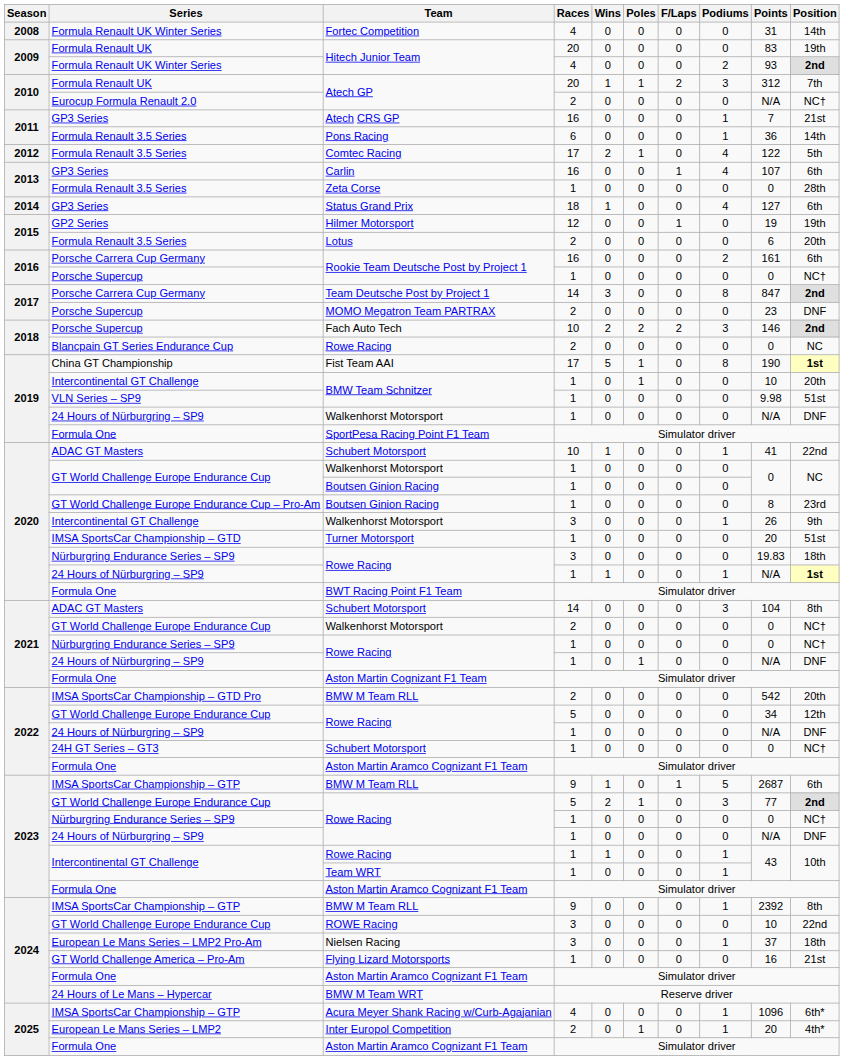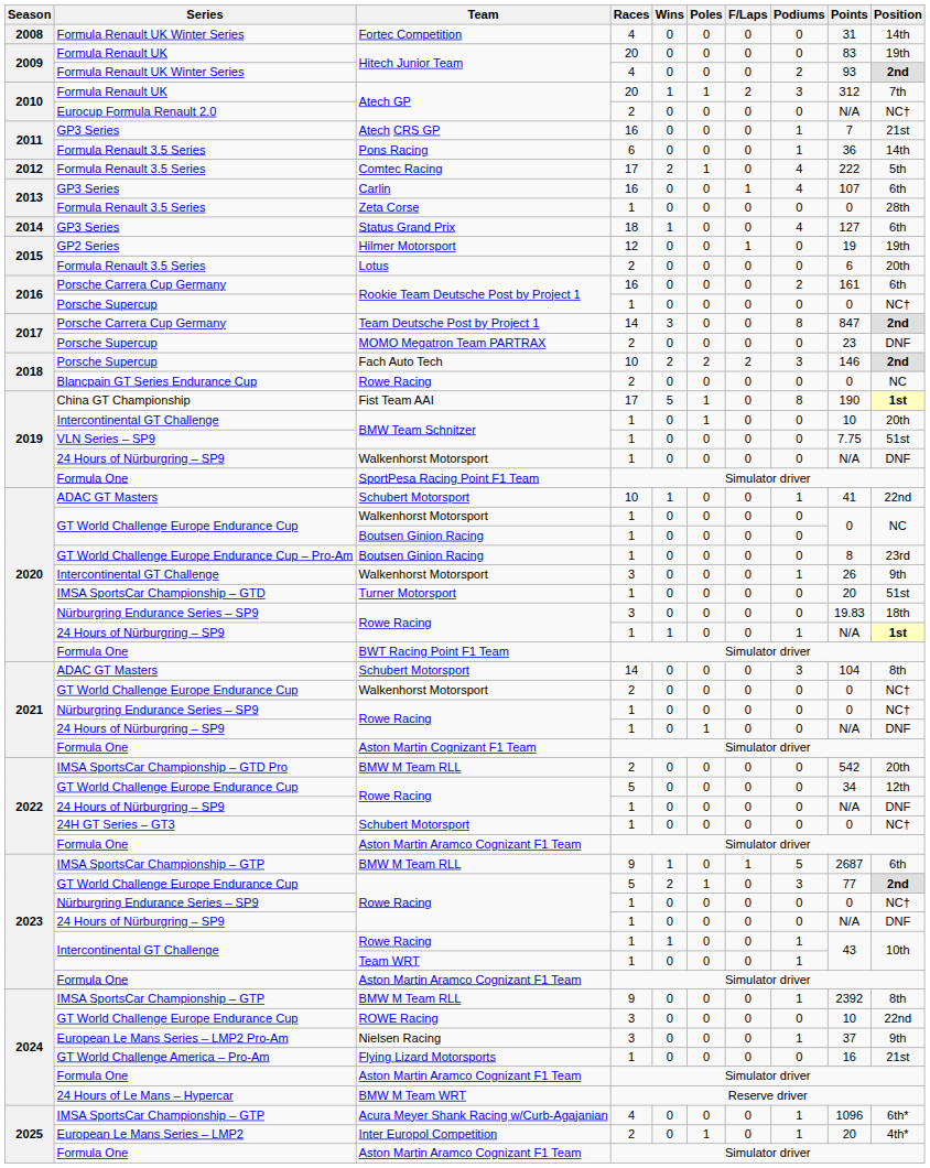 <table class="wikitable" style="font-size:90%; text-align:center">
 <tr>
 <th>Season</th>
 <th>Series</th>
 <th>Team</th>
 <th>Races</th>
 <th>Wins</th>
 <th>Poles</th>
 <th>F/Laps</th>
 <th>Podiums</th>
 <th>Points</th>
 <th>Position</th>
 </tr>
 <tr>
 <th>2008</th>
 <td align=left><a href='#'>Formula Renault UK Winter Series</a></td>
 <td align=left><a href='#'>Fortec Competition</a></td>
 <td>4</td>
 <td>0</td>
 <td>0</td>
 <td>0</td>
 <td>0</td>
 <td>31</td>
 <td>14th</td>
 </tr>
 <tr>
 <th rowspan=2>2009</th>
 <td align=left><a href='#'>Formula Renault UK</a></td>
 <td rowspan=2 align=left><a href='#'>Hitech Junior Team</a></td>
 <td>20</td>
 <td>0</td>
 <td>0</td>
 <td>0</td>
 <td>0</td>
 <td>83</td>
 <td>19th</td>
 </tr>
 <tr>
 <td align=left><a href='#'>Formula Renault UK Winter Series</a></td>
 <td>4</td>
 <td>0</td>
 <td>0</td>
 <td>0</td>
 <td>2</td>
 <td>93</td>
 <td style="background:#DFDFDF;"><strong>2nd</strong></td>
 </tr>
 <tr>
 <th rowspan=2>2010</th>
 <td align=left><a href='#'>Formula Renault UK</a></td>
 <td rowspan=2 align=left><a href='#'>Atech GP</a></td>
 <td>20</td>
 <td>1</td>
 <td>1</td>
 <td>2</td>
 <td>3</td>
 <td>312</td>
 <td>7th</td>
 </tr>
 <tr>
 <td align=left><a href='#'>Eurocup Formula Renault 2.0</a></td>
 <td>2</td>
 <td>0</td>
 <td>0</td>
 <td>0</td>
 <td>0</td>
 <td>N/A</td>
 <td>NC†</td>
 </tr>
 <tr>
 <th rowspan=2>2011</th>
 <td align=left><a href='#'>GP3 Series</a></td>
 <td align=left><a href='#'>Atech</a> <a href='#'>CRS GP</a></td>
 <td>16</td>
 <td>0</td>
 <td>0</td>
 <td>0</td>
 <td>1</td>
 <td>7</td>
 <td>21st</td>
 </tr>
 <tr>
 <td align=left><a href='#'>Formula Renault 3.5 Series</a></td>
 <td align=left><a href='#'>Pons Racing</a></td>
 <td>6</td>
 <td>0</td>
 <td>0</td>
 <td>0</td>
 <td>1</td>
 <td>36</td>
 <td>14th</td>
 </tr>
 <tr>
 <th>2012</th>
 <td align=left><a href='#'>Formula Renault 3.5 Series</a></td>
 <td align=left><a href='#'>Comtec Racing</a></td>
 <td>17</td>
 <td>2</td>
 <td>1</td>
 <td>0</td>
 <td>4</td>
-<td>122</td>
+<td>222</td>
 <td>5th</td>
 </tr>
 <tr>
 <th rowspan=2>2013</th>
 <td align=left><a href='#'>GP3 Series</a></td>
 <td align=left><a href='#'>Carlin</a></td>
 <td>16</td>
 <td>0</td>
 <td>0</td>
 <td>1</td>
 <td>4</td>
 <td>107</td>
 <td>6th</td>
 </tr>
 <tr>
 <td align=left><a href='#'>Formula Renault 3.5 Series</a></td>
 <td align=left><a href='#'>Zeta Corse</a></td>
 <td>1</td>
 <td>0</td>
 <td>0</td>
 <td>0</td>
 <td>0</td>
 <td>0</td>
 <td>28th</td>
 </tr>
 <tr>
 <th>2014</th>
 <td align=left><a href='#'>GP3 Series</a></td>
 <td align=left><a href='#'>Status Grand Prix</a></td>
 <td>18</td>
 <td>1</td>
 <td>0</td>
 <td>0</td>
 <td>4</td>
 <td>127</td>
 <td>6th</td>
 </tr>
 <tr>
 <th rowspan=2>2015</th>
 <td align=left><a href='#'>GP2 Series</a></td>
 <td align=left><a href='#'>Hilmer Motorsport</a></td>
 <td>12</td>
 <td>0</td>
 <td>0</td>
 <td>1</td>
 <td>0</td>
 <td>19</td>
 <td>19th</td>
 </tr>
 <tr>
 <td align=left><a href='#'>Formula Renault 3.5 Series</a></td>
 <td align=left><a href='#'>Lotus</a></td>
 <td>2</td>
 <td>0</td>
 <td>0</td>
 <td>0</td>
 <td>0</td>
 <td>6</td>
 <td>20th</td>
 </tr>
 <tr>
 <th rowspan=2>2016</th>
 <td align=left><a href='#'>Porsche Carrera Cup Germany</a></td>
 <td align=left rowspan=2><a href='#'>Rookie Team Deutsche Post by Project 1</a></td>
 <td>16</td>
 <td>0</td>
 <td>0</td>
 <td>0</td>
 <td>2</td>
 <td>161</td>
 <td>6th</td>
 </tr>
 <tr>
 <td align=left><a href='#'>Porsche Supercup</a></td>
 <td>1</td>
 <td>0</td>
 <td>0</td>
 <td>0</td>
 <td>0</td>
 <td>0</td>
 <td>NC†</td>
 </tr>
 <tr>
 <th rowspan=2>2017</th>
 <td align=left><a href='#'>Porsche Carrera Cup Germany</a></td>
 <td align=left><a href='#'>Team Deutsche Post by Project 1</a></td>
 <td>14</td>
 <td>3</td>
 <td>0</td>
 <td>0</td>
 <td>8</td>
 <td>847</td>
 <td style="background:#DFDFDF;"><strong>2nd</strong></td>
 </tr>
 <tr>
 <td align=left><a href='#'>Porsche Supercup</a></td>
 <td align=left><a href='#'>MOMO Megatron Team PARTRAX</a></td>
 <td>2</td>
 <td>0</td>
 <td>0</td>
 <td>0</td>
 <td>0</td>
 <td>23</td>
 <td>DNF</td>
 </tr>
 <tr>
 <th rowspan=2>2018</th>
 <td align=left><a href='#'>Porsche Supercup</a></td>
 <td align=left>Fach Auto Tech</td>
 <td>10</td>
 <td>2</td>
 <td>2</td>
 <td>2</td>
 <td>3</td>
 <td>146</td>
 <td style="background:#DFDFDF;"><strong>2nd</strong></td>
 </tr>
 <tr>
 <td align=left><a href='#'>Blancpain GT Series Endurance Cup</a></td>
 <td align=left><a href='#'>Rowe Racing</a></td>
 <td>2</td>
 <td>0</td>
 <td>0</td>
 <td>0</td>
 <td>0</td>
 <td>0</td>
 <td>NC</td>
 </tr>
 <tr>
 <th rowspan="5">2019</th>
 <td align=left>China GT Championship</td>
 <td align=left>Fist Team AAI</td>
 <td>17</td>
 <td>5</td>
 <td>1</td>
 <td>0</td>
 <td>8</td>
 <td>190</td>
 <td style="background:#FFFFBF;"><strong>1st</strong></td>
 </tr>
 <tr>
 <td align=left><a href='#'>Intercontinental GT Challenge</a></td>
 <td rowspan="2" align="left"><a href='#'>BMW Team Schnitzer</a></td>
 <td>1</td>
 <td>0</td>
 <td>1</td>
 <td>0</td>
 <td>0</td>
 <td>10</td>
 <td>20th</td>
 </tr>
 <tr>
 <td align=left><a href='#'>VLN Series – SP9</a></td>
 <td>1</td>
 <td>0</td>
 <td>0</td>
 <td>0</td>
 <td>0</td>
-<td>9.98</td>
+<td>7.75</td>
 <td>51st</td>
 </tr>
 <tr>
 <td align=left><a href='#'>24 Hours of Nürburgring – SP9</a></td>
 <td align=left>Walkenhorst Motorsport</td>
 <td>1</td>
 <td>0</td>
 <td>0</td>
 <td>0</td>
 <td>0</td>
 <td>N/A</td>
 <td>DNF</td>
 </tr>
 <tr>
 <td align=left><a href='#'>Formula One</a></td>
 <td align=left><a href='#'>SportPesa Racing Point F1 Team</a></td>
 <td colspan="7">Simulator driver</td>
 </tr>
 <tr>
 <th rowspan="9">2020</th>
 <td align=left><a href='#'>ADAC GT Masters</a></td>
 <td align=left><a href='#'>Schubert Motorsport</a></td>
 <td>10</td>
 <td>1</td>
 <td>0</td>
 <td>0</td>
 <td>1</td>
 <td>41</td>
 <td>22nd</td>
 </tr>
 <tr>
 <td rowspan=2 align=left><a href='#'>GT World Challenge Europe Endurance Cup</a></td>
 <td align=left>Walkenhorst Motorsport</td>
 <td>1</td>
 <td>0</td>
 <td>0</td>
 <td>0</td>
 <td>0</td>
 <td rowspan=2>0</td>
 <td rowspan=2>NC</td>
 </tr>
 <tr>
 <td align=left><a href='#'>Boutsen Ginion Racing</a></td>
 <td>1</td>
 <td>0</td>
 <td>0</td>
 <td>0</td>
 <td>0</td>
 </tr>
 <tr>
 <td align=left><a href='#'>GT World Challenge Europe Endurance Cup – Pro-Am</a></td>
 <td align=left><a href='#'>Boutsen Ginion Racing</a></td>
 <td>1</td>
 <td>0</td>
 <td>0</td>
 <td>0</td>
 <td>0</td>
 <td>8</td>
 <td>23rd</td>
 </tr>
 <tr>
 <td align=left><a href='#'>Intercontinental GT Challenge</a></td>
 <td align=left>Walkenhorst Motorsport</td>
 <td>3</td>
 <td>0</td>
 <td>0</td>
 <td>0</td>
 <td>1</td>
 <td>26</td>
 <td>9th</td>
 </tr>
 <tr>
 <td align=left><a href='#'>IMSA SportsCar Championship – GTD</a></td>
 <td align=left><a href='#'>Turner Motorsport</a></td>
 <td>1</td>
 <td>0</td>
 <td>0</td>
 <td>0</td>
 <td>0</td>
 <td>20</td>
 <td>51st</td>
 </tr>
 <tr>
 <td align=left><a href='#'>Nürburgring Endurance Series – SP9</a></td>
 <td rowspan="2" align=left><a href='#'>Rowe Racing</a></td>
 <td>3</td>
 <td>0</td>
 <td>0</td>
 <td>0</td>
 <td>0</td>
 <td>19.83</td>
 <td>18th</td>
 </tr>
 <tr>
 <td align="left"><a href='#'>24 Hours of Nürburgring – SP9</a></td>
 <td>1</td>
 <td>1</td>
 <td>0</td>
 <td>0</td>
 <td>1</td>
 <td>N/A</td>
 <td style="background:#FFFFBF;"><strong>1st</strong></td>
 </tr>
 <tr>
 <td align=left><a href='#'>Formula One</a></td>
 <td align=left><a href='#'>BWT Racing Point F1 Team</a></td>
 <td colspan="7">Simulator driver</td>
 </tr>
 <tr>
 <th rowspan="5">2021</th>
 <td align=left><a href='#'>ADAC GT Masters</a></td>
 <td align=left><a href='#'>Schubert Motorsport</a></td>
 <td>14</td>
 <td>0</td>
 <td>0</td>
 <td>0</td>
 <td>3</td>
 <td>104</td>
 <td>8th</td>
 </tr>
 <tr>
 <td align=left><a href='#'>GT World Challenge Europe Endurance Cup</a></td>
 <td align=left>Walkenhorst Motorsport</td>
 <td>2</td>
 <td>0</td>
 <td>0</td>
 <td>0</td>
 <td>0</td>
 <td>0</td>
 <td>NC†</td>
 </tr>
 <tr>
 <td align=left><a href='#'>Nürburgring Endurance Series – SP9</a></td>
 <td rowspan="2" align=left><a href='#'>Rowe Racing</a></td>
 <td>1</td>
 <td>0</td>
 <td>0</td>
 <td>0</td>
 <td>0</td>
 <td>0</td>
 <td>NC†</td>
 </tr>
 <tr>
 <td align="left"><a href='#'>24 Hours of Nürburgring – SP9</a></td>
 <td>1</td>
 <td>0</td>
 <td>1</td>
 <td>0</td>
 <td>0</td>
 <td>N/A</td>
 <td>DNF</td>
 </tr>
 <tr>
 <td align=left><a href='#'>Formula One</a></td>
 <td align=left><a href='#'>Aston Martin Cognizant F1 Team</a></td>
 <td colspan="7">Simulator driver</td>
 </tr>
 <tr>
 <th rowspan="5">2022</th>
 <td align=left><a href='#'>IMSA SportsCar Championship – GTD Pro</a></td>
 <td align=left><a href='#'>BMW M Team RLL</a></td>
 <td>2</td>
 <td>0</td>
 <td>0</td>
 <td>0</td>
 <td>0</td>
 <td>542</td>
 <td>20th</td>
 </tr>
 <tr>
 <td align=left><a href='#'>GT World Challenge Europe Endurance Cup</a></td>
 <td rowspan="2" align="left"><a href='#'>Rowe Racing</a></td>
 <td>5</td>
 <td>0</td>
 <td>0</td>
 <td>0</td>
 <td>0</td>
 <td>34</td>
 <td>12th</td>
 </tr>
 <tr>
 <td align=left><a href='#'>24 Hours of Nürburgring – SP9</a></td>
 <td>1</td>
 <td>0</td>
 <td>0</td>
 <td>0</td>
 <td>0</td>
 <td>N/A</td>
 <td>DNF</td>
 </tr>
 <tr>
 <td align=left><a href='#'>24H GT Series – GT3</a></td>
 <td align=left><a href='#'>Schubert Motorsport</a></td>
 <td>1</td>
 <td>0</td>
 <td>0</td>
 <td>0</td>
 <td>0</td>
 <td>0</td>
 <td>NC†</td>
 </tr>
 <tr>
 <td align=left><a href='#'>Formula One</a></td>
 <td align=left><a href='#'>Aston Martin Aramco Cognizant F1 Team</a></td>
 <td colspan="7">Simulator driver</td>
 </tr>
 <tr>
 <th rowspan="7">2023</th>
 <td align=left><a href='#'>IMSA SportsCar Championship – GTP</a></td>
 <td align=left><a href='#'>BMW M Team RLL</a></td>
 <td>9</td>
 <td>1</td>
 <td>0</td>
 <td>1</td>
 <td>5</td>
 <td>2687</td>
 <td>6th</td>
 </tr>
 <tr>
 <td align=left><a href='#'>GT World Challenge Europe Endurance Cup</a></td>
 <td rowspan="3" align="left"><a href='#'>Rowe Racing</a></td>
 <td>5</td>
 <td>2</td>
 <td>1</td>
 <td>0</td>
 <td>3</td>
 <td>77</td>
 <td style="background:#DFDFDF;"><strong>2nd</strong></td>
 </tr>
 <tr>
 <td align=left><a href='#'>Nürburgring Endurance Series – SP9</a></td>
 <td>1</td>
 <td>0</td>
 <td>0</td>
 <td>0</td>
 <td>0</td>
 <td>0</td>
 <td>NC†</td>
 </tr>
 <tr>
 <td align=left><a href='#'>24 Hours of Nürburgring – SP9</a></td>
 <td>1</td>
 <td>0</td>
 <td>0</td>
 <td>0</td>
 <td>0</td>
 <td>N/A</td>
 <td>DNF</td>
 </tr>
 <tr>
 <td rowspan="2" align="left"><a href='#'>Intercontinental GT Challenge</a></td>
 <td align=left><a href='#'>Rowe Racing</a></td>
 <td>1</td>
 <td>1</td>
 <td>0</td>
 <td>0</td>
 <td>1</td>
 <td rowspan="2">43</td>
 <td rowspan="2">10th</td>
 </tr>
 <tr>
 <td align=left><a href='#'>Team WRT</a></td>
 <td>1</td>
 <td>0</td>
 <td>0</td>
 <td>0</td>
 <td>1</td>
 </tr>
 <tr>
 <td align=left><a href='#'>Formula One</a></td>
 <td align=left><a href='#'>Aston Martin Aramco Cognizant F1 Team</a></td>
 <td colspan="7">Simulator driver</td>
 </tr>
 <tr>
 <th rowspan="6">2024</th>
 <td align=left><a href='#'>IMSA SportsCar Championship – GTP</a></td>
 <td align=left><a href='#'>BMW M Team RLL</a></td>
 <td>9</td>
 <td>0</td>
 <td>0</td>
 <td>0</td>
 <td>1</td>
 <td>2392</td>
 <td>8th</td>
 </tr>
 <tr>
 <td align=left><a href='#'>GT World Challenge Europe Endurance Cup</a></td>
 <td align=left><a href='#'>ROWE Racing</a></td>
 <td>3</td>
 <td>0</td>
 <td>0</td>
 <td>0</td>
 <td>0</td>
 <td>10</td>
 <td>22nd</td>
 </tr>
 <tr>
 <td align=left><a href='#'>European Le Mans Series – LMP2 Pro-Am</a></td>
 <td align=left>Nielsen Racing</td>
 <td>3</td>
 <td>0</td>
 <td>0</td>
 <td>0</td>
 <td>1</td>
 <td>37</td>
-<td>18th</td>
+<td>9th</td>
 </tr>
 <tr>
 <td align=left><a href='#'>GT World Challenge America – Pro-Am</a></td>
 <td align=left><a href='#'>Flying Lizard Motorsports</a></td>
 <td>1</td>
 <td>0</td>
 <td>0</td>
 <td>0</td>
 <td>0</td>
 <td>16</td>
 <td>21st</td>
 </tr>
 <tr>
 <td align=left><a href='#'>Formula One</a></td>
 <td align=left><a href='#'>Aston Martin Aramco Cognizant F1 Team</a></td>
 <td colspan="7">Simulator driver</td>
 </tr>
 <tr>
 <td align=left><a href='#'>24 Hours of Le Mans – Hypercar</a></td>
 <td align=left><a href='#'>BMW M Team WRT</a></td>
 <td colspan=7>Reserve driver</td>
 </tr>
 <tr>
 <th rowspan="3">2025</th>
 <td align=left><a href='#'>IMSA SportsCar Championship – GTP</a></td>
 <td align=left><a href='#'>Acura Meyer Shank Racing w/Curb-Agajanian</a></td>
 <td>4</td>
 <td>0</td>
 <td>0</td>
 <td>0</td>
 <td>1</td>
 <td>1096</td>
 <td>6th*</td>
 </tr>
 <tr>
 <td align=left><a href='#'>European Le Mans Series – LMP2</a></td>
 <td align=left><a href='#'>Inter Europol Competition</a></td>
 <td>2</td>
 <td>0</td>
 <td>1</td>
 <td>0</td>
 <td>1</td>
 <td>20</td>
 <td>4th*</td>
 </tr>
 <tr>
 <td align=left><a href='#'>Formula One</a></td>
 <td align=left><a href='#'>Aston Martin Aramco Cognizant F1 Team</a></td>
 <td colspan="7">Simulator driver</td>
 </tr>
 </table>
